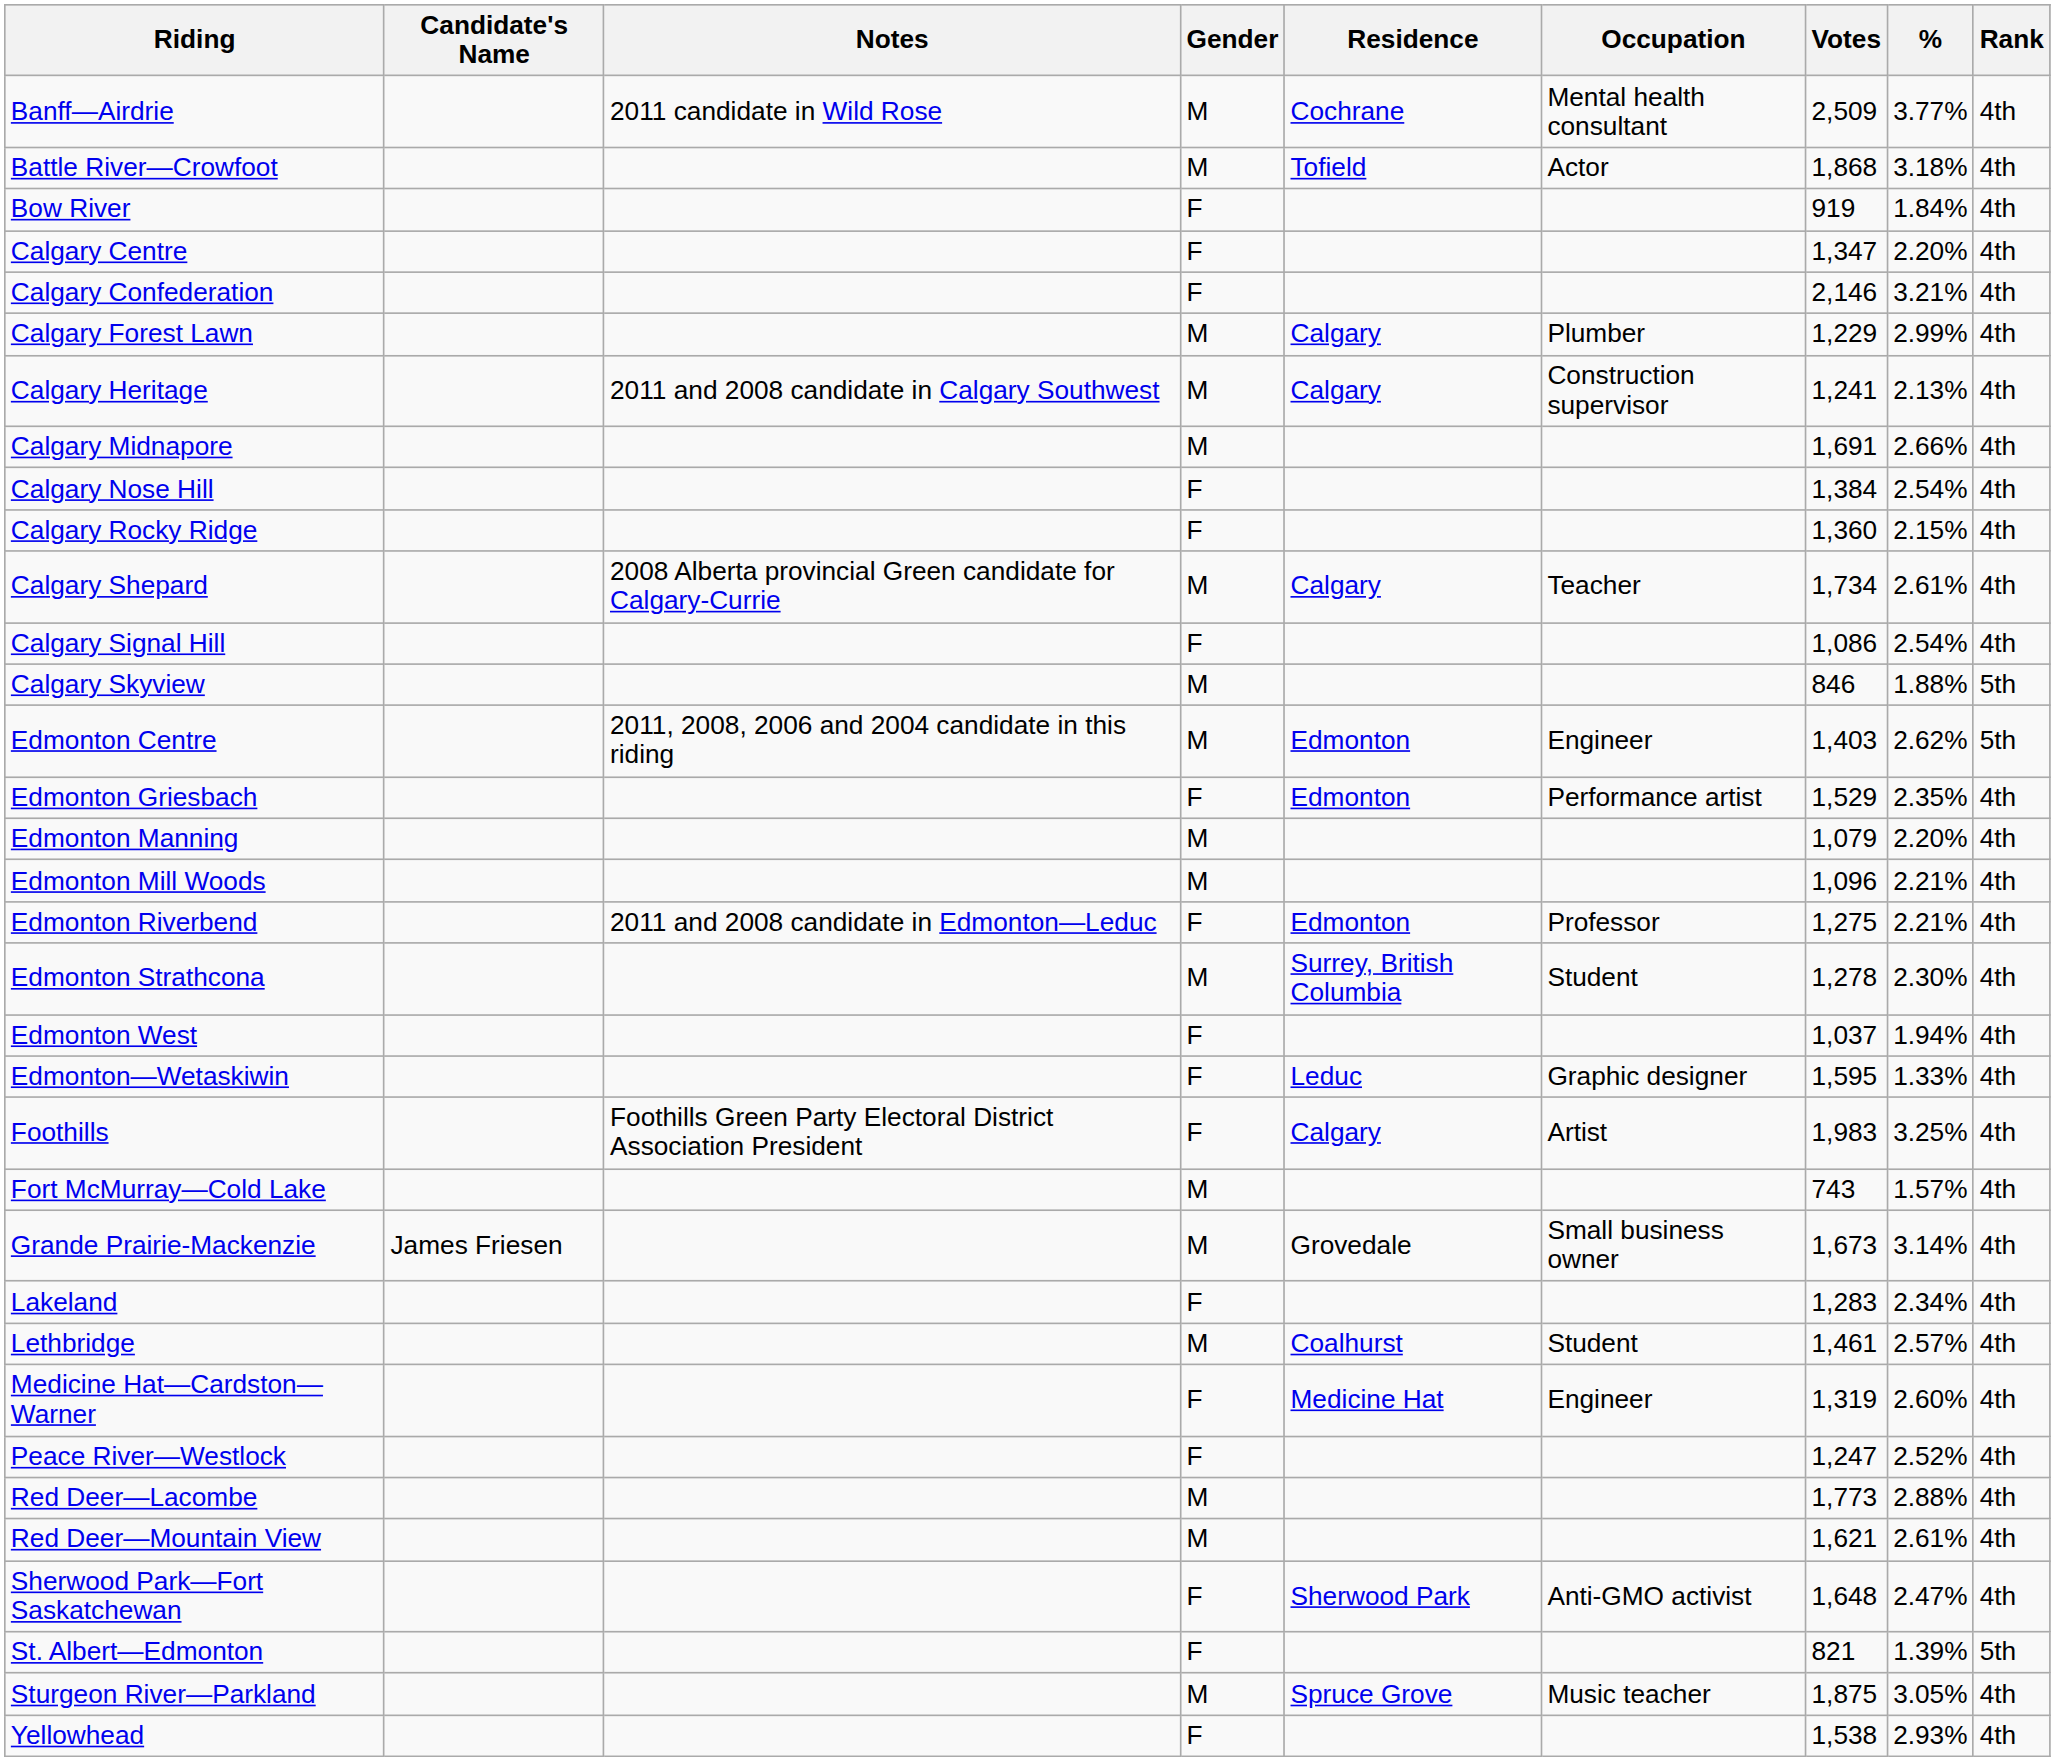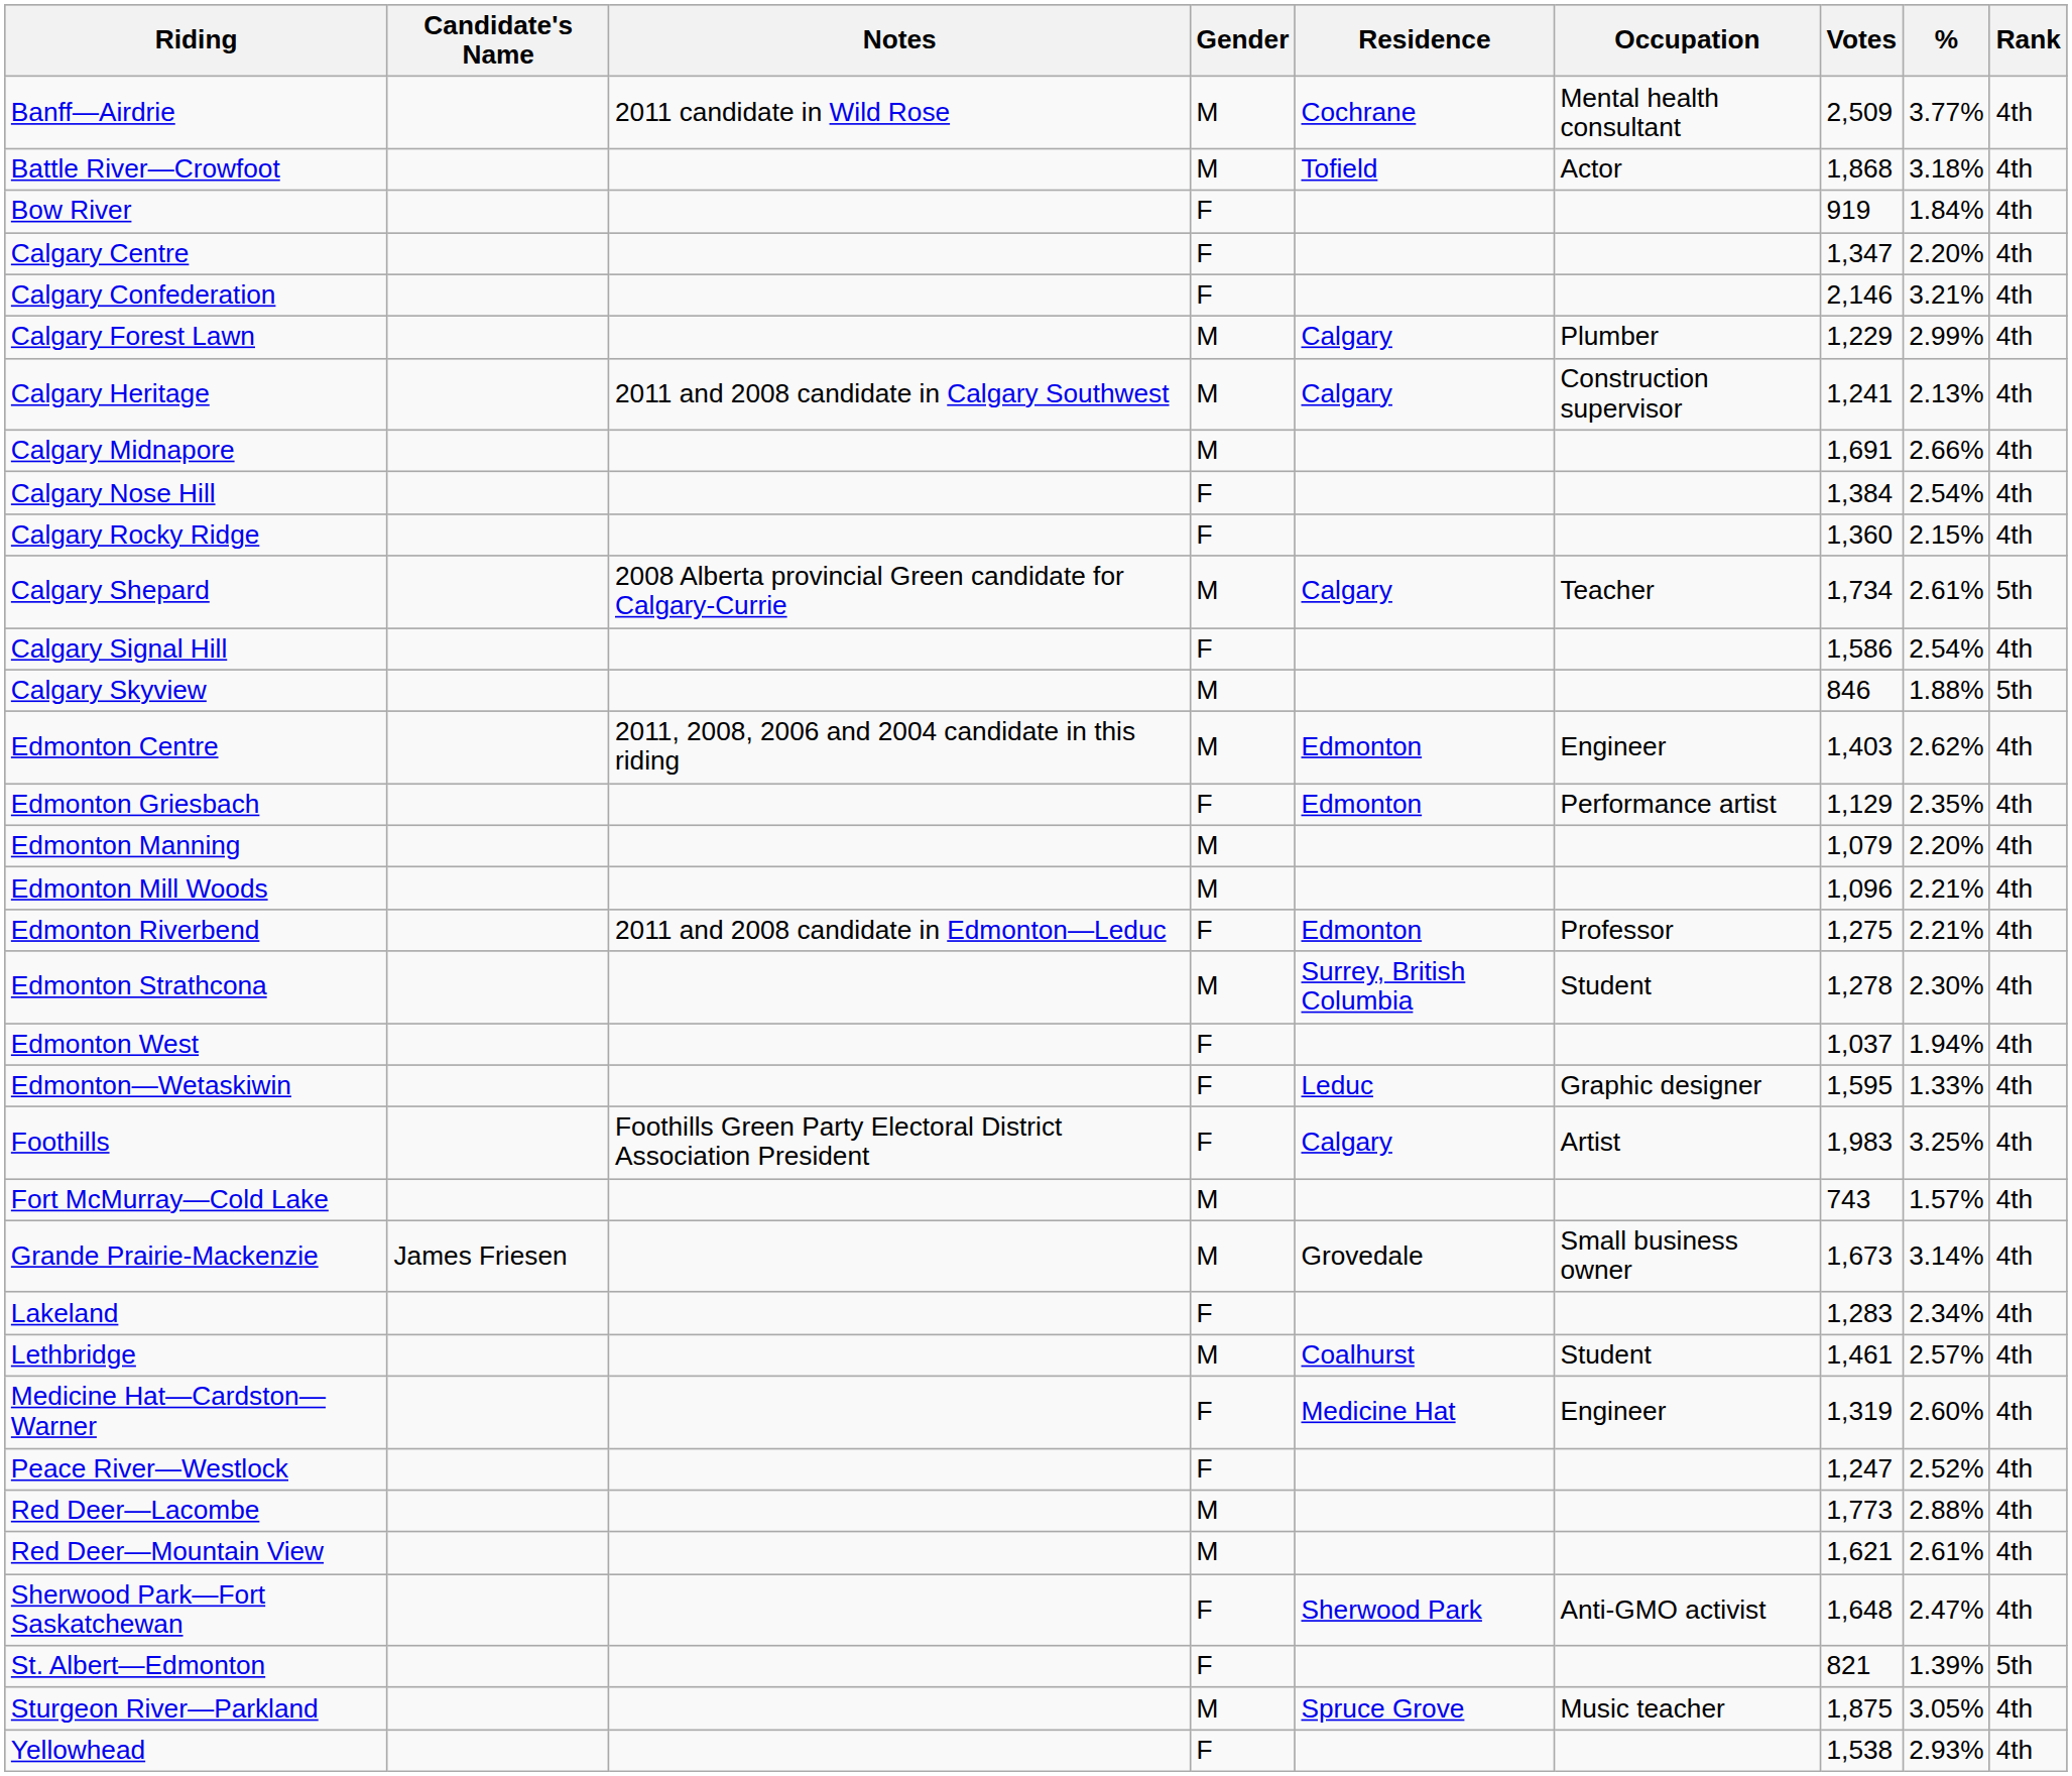 <table class="wikitable sortable">
 <tr>
 <th>Riding<br></th>
 <th>Candidate's Name</th>
 <th>Notes</th>
 <th>Gender</th>
 <th>Residence</th>
 <th>Occupation</th>
 <th>Votes</th>
 <th>%</th>
 <th>Rank</th>
 </tr>
 <tr>
 <td><a href='#'>Banff—Airdrie</a></td>
 <td></td>
 <td>2011 candidate in <a href='#'>Wild Rose</a></td>
 <td>M</td>
 <td><a href='#'>Cochrane</a></td>
 <td>Mental health consultant</td>
 <td>2,509</td>
 <td>3.77%</td>
 <td>4th</td>
 </tr>
 <tr>
 <td><a href='#'>Battle River—Crowfoot</a></td>
 <td></td>
 <td></td>
 <td>M</td>
 <td><a href='#'>Tofield</a></td>
 <td>Actor</td>
 <td>1,868</td>
 <td>3.18%</td>
 <td>4th</td>
 </tr>
 <tr>
 <td><a href='#'>Bow River</a></td>
 <td></td>
 <td></td>
 <td>F</td>
 <td></td>
 <td></td>
 <td>919</td>
 <td>1.84%</td>
 <td>4th</td>
 </tr>
 <tr>
 <td><a href='#'>Calgary Centre</a></td>
 <td></td>
 <td></td>
 <td>F</td>
 <td></td>
 <td></td>
 <td>1,347</td>
 <td>2.20%</td>
 <td>4th</td>
 </tr>
 <tr>
 <td><a href='#'>Calgary Confederation</a></td>
 <td></td>
 <td></td>
 <td>F</td>
 <td></td>
 <td></td>
 <td>2,146</td>
 <td>3.21%</td>
 <td>4th</td>
 </tr>
 <tr>
 <td><a href='#'>Calgary Forest Lawn</a></td>
 <td></td>
 <td></td>
 <td>M</td>
 <td><a href='#'>Calgary</a></td>
 <td>Plumber</td>
 <td>1,229</td>
 <td>2.99%</td>
 <td>4th</td>
 </tr>
 <tr>
 <td><a href='#'>Calgary Heritage</a></td>
 <td></td>
 <td>2011 and 2008 candidate in <a href='#'>Calgary Southwest</a></td>
 <td>M</td>
 <td><a href='#'>Calgary</a></td>
 <td>Construction supervisor</td>
 <td>1,241</td>
 <td>2.13%</td>
 <td>4th</td>
 </tr>
 <tr>
 <td><a href='#'>Calgary Midnapore</a></td>
 <td></td>
 <td></td>
 <td>M</td>
 <td></td>
 <td></td>
 <td>1,691</td>
 <td>2.66%</td>
 <td>4th</td>
 </tr>
 <tr>
 <td><a href='#'>Calgary Nose Hill</a></td>
 <td></td>
 <td></td>
 <td>F</td>
 <td></td>
 <td></td>
 <td>1,384</td>
 <td>2.54%</td>
 <td>4th</td>
 </tr>
 <tr>
 <td><a href='#'>Calgary Rocky Ridge</a></td>
 <td></td>
 <td></td>
 <td>F</td>
 <td></td>
 <td></td>
 <td>1,360</td>
 <td>2.15%</td>
 <td>4th</td>
 </tr>
 <tr>
 <td><a href='#'>Calgary Shepard</a></td>
 <td></td>
 <td>2008 Alberta provincial Green candidate for <a href='#'>Calgary-Currie</a></td>
 <td>M</td>
 <td><a href='#'>Calgary</a></td>
 <td>Teacher</td>
 <td>1,734</td>
 <td>2.61%</td>
-<td>4th</td>
+<td>5th</td>
 </tr>
 <tr>
 <td><a href='#'>Calgary Signal Hill</a></td>
 <td></td>
 <td></td>
 <td>F</td>
 <td></td>
 <td></td>
-<td>1,086</td>
+<td>1,586</td>
 <td>2.54%</td>
 <td>4th</td>
 </tr>
 <tr>
 <td><a href='#'>Calgary Skyview</a></td>
 <td></td>
 <td></td>
 <td>M</td>
 <td></td>
 <td></td>
 <td>846</td>
 <td>1.88%</td>
 <td>5th</td>
 </tr>
 <tr>
 <td><a href='#'>Edmonton Centre</a></td>
 <td></td>
 <td>2011, 2008, 2006 and 2004 candidate in this riding</td>
 <td>M</td>
 <td><a href='#'>Edmonton</a></td>
 <td>Engineer</td>
 <td>1,403</td>
 <td>2.62%</td>
-<td>5th</td>
+<td>4th</td>
 </tr>
 <tr>
 <td><a href='#'>Edmonton Griesbach</a></td>
 <td></td>
 <td></td>
 <td>F</td>
 <td><a href='#'>Edmonton</a></td>
 <td>Performance artist</td>
-<td>1,529</td>
+<td>1,129</td>
 <td>2.35%</td>
 <td>4th</td>
 </tr>
 <tr>
 <td><a href='#'>Edmonton Manning</a></td>
 <td></td>
 <td></td>
 <td>M</td>
 <td></td>
 <td></td>
 <td>1,079</td>
 <td>2.20%</td>
 <td>4th</td>
 </tr>
 <tr>
 <td><a href='#'>Edmonton Mill Woods</a></td>
 <td></td>
 <td></td>
 <td>M</td>
 <td></td>
 <td></td>
 <td>1,096</td>
 <td>2.21%</td>
 <td>4th</td>
 </tr>
 <tr>
 <td><a href='#'>Edmonton Riverbend</a></td>
 <td></td>
 <td>2011 and 2008 candidate in <a href='#'>Edmonton—Leduc</a></td>
 <td>F</td>
 <td><a href='#'>Edmonton</a></td>
 <td>Professor</td>
 <td>1,275</td>
 <td>2.21%</td>
 <td>4th</td>
 </tr>
 <tr>
 <td><a href='#'>Edmonton Strathcona</a></td>
 <td></td>
 <td></td>
 <td>M</td>
 <td><a href='#'>Surrey, British Columbia</a></td>
 <td>Student</td>
 <td>1,278</td>
 <td>2.30%</td>
 <td>4th</td>
 </tr>
 <tr>
 <td><a href='#'>Edmonton West</a></td>
 <td></td>
 <td></td>
 <td>F</td>
 <td></td>
 <td></td>
 <td>1,037</td>
 <td>1.94%</td>
 <td>4th</td>
 </tr>
 <tr>
 <td><a href='#'>Edmonton—Wetaskiwin</a></td>
 <td></td>
 <td></td>
 <td>F</td>
 <td><a href='#'>Leduc</a></td>
 <td>Graphic designer</td>
 <td>1,595</td>
 <td>1.33%</td>
 <td>4th</td>
 </tr>
 <tr>
 <td><a href='#'>Foothills</a></td>
 <td></td>
 <td>Foothills Green Party Electoral District Association President</td>
 <td>F</td>
 <td><a href='#'>Calgary</a></td>
 <td>Artist</td>
 <td>1,983</td>
 <td>3.25%</td>
 <td>4th</td>
 </tr>
 <tr>
 <td><a href='#'>Fort McMurray—Cold Lake</a></td>
 <td></td>
 <td></td>
 <td>M</td>
 <td></td>
 <td></td>
 <td>743</td>
 <td>1.57%</td>
 <td>4th</td>
 </tr>
 <tr>
 <td><a href='#'>Grande Prairie-Mackenzie</a></td>
 <td>James Friesen</td>
 <td></td>
 <td>M</td>
 <td>Grovedale</td>
 <td>Small business owner</td>
 <td>1,673</td>
 <td>3.14%</td>
 <td>4th</td>
 </tr>
 <tr>
 <td><a href='#'>Lakeland</a></td>
 <td></td>
 <td></td>
 <td>F</td>
 <td></td>
 <td></td>
 <td>1,283</td>
 <td>2.34%</td>
 <td>4th</td>
 </tr>
 <tr>
 <td><a href='#'>Lethbridge</a></td>
 <td></td>
 <td></td>
 <td>M</td>
 <td><a href='#'>Coalhurst</a></td>
 <td>Student</td>
 <td>1,461</td>
 <td>2.57%</td>
 <td>4th</td>
 </tr>
 <tr>
 <td><a href='#'>Medicine Hat—Cardston—Warner</a></td>
 <td></td>
 <td></td>
 <td>F</td>
 <td><a href='#'>Medicine Hat</a></td>
 <td>Engineer</td>
 <td>1,319</td>
 <td>2.60%</td>
 <td>4th</td>
 </tr>
 <tr>
 <td><a href='#'>Peace River—Westlock</a></td>
 <td></td>
 <td></td>
 <td>F</td>
 <td></td>
 <td></td>
 <td>1,247</td>
 <td>2.52%</td>
 <td>4th</td>
 </tr>
 <tr>
 <td><a href='#'>Red Deer—Lacombe</a></td>
 <td></td>
 <td></td>
 <td>M</td>
 <td></td>
 <td></td>
 <td>1,773</td>
 <td>2.88%</td>
 <td>4th</td>
 </tr>
 <tr>
 <td><a href='#'>Red Deer—Mountain View</a></td>
 <td></td>
 <td></td>
 <td>M</td>
 <td></td>
 <td></td>
 <td>1,621</td>
 <td>2.61%</td>
 <td>4th</td>
 </tr>
 <tr>
 <td><a href='#'>Sherwood Park—Fort Saskatchewan</a></td>
 <td></td>
 <td></td>
 <td>F</td>
 <td><a href='#'>Sherwood Park</a></td>
 <td>Anti-GMO activist</td>
 <td>1,648</td>
 <td>2.47%</td>
 <td>4th</td>
 </tr>
 <tr>
 <td><a href='#'>St. Albert—Edmonton</a></td>
 <td></td>
 <td></td>
 <td>F</td>
 <td></td>
 <td></td>
 <td>821</td>
 <td>1.39%</td>
 <td>5th</td>
 </tr>
 <tr>
 <td><a href='#'>Sturgeon River—Parkland</a></td>
 <td></td>
 <td></td>
 <td>M</td>
 <td><a href='#'>Spruce Grove</a></td>
 <td>Music teacher</td>
 <td>1,875</td>
 <td>3.05%</td>
 <td>4th</td>
 </tr>
 <tr>
 <td><a href='#'>Yellowhead</a></td>
 <td></td>
 <td></td>
 <td>F</td>
 <td></td>
 <td></td>
 <td>1,538</td>
 <td>2.93%</td>
 <td>4th</td>
 </tr>
 </table>
